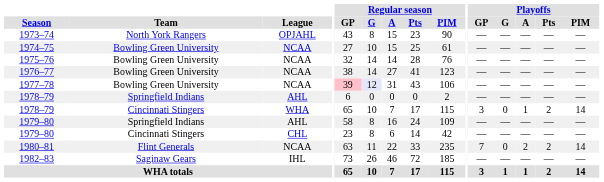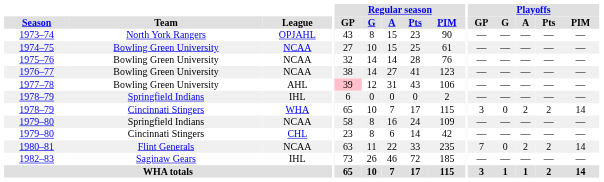 <table border="0" cellpadding="1" cellspacing="0" style="text-align:center; width:60em">
 <tr bgcolor="#e0e0e0">
 <th colspan="3" bgcolor="#ffffff"></th>
 <th rowspan="99" bgcolor="#ffffff"></th>
 <th colspan="5"><a href='#'>Regular season</a></th>
 <th rowspan="99" bgcolor="#ffffff"></th>
 <th colspan="5"><a href='#'>Playoffs</a></th>
 </tr>
 <tr bgcolor="#e0e0e0">
 <th><a href='#'>Season</a></th>
 <th>Team</th>
 <th>League</th>
 <th>GP</th>
 <th><a href='#'>G</a></th>
 <th><a href='#'>A</a></th>
 <th><a href='#'>Pts</a></th>
 <th><a href='#'>PIM</a></th>
 <th>GP</th>
 <th>G</th>
 <th>A</th>
 <th>Pts</th>
 <th>PIM</th>
 </tr>
 <tr>
 <td><a href='#'>1973–74</a></td>
 <td><a href='#'>North York Rangers</a></td>
 <td><a href='#'>OPJAHL</a></td>
 <td>43</td>
 <td>8</td>
 <td>15</td>
 <td>23</td>
 <td>90</td>
 <td>—</td>
 <td>—</td>
 <td>—</td>
 <td>—</td>
 <td>—</td>
 </tr>
 <tr bgcolor="#f0f0f0">
 <td><a href='#'>1974–75</a></td>
 <td><a href='#'>Bowling Green University</a></td>
 <td><a href='#'>NCAA</a></td>
 <td>27</td>
 <td>10</td>
 <td>15</td>
 <td>25</td>
 <td>61</td>
 <td>—</td>
 <td>—</td>
 <td>—</td>
 <td>—</td>
 <td>—</td>
 </tr>
 <tr>
 <td><a href='#'>1975–76</a></td>
 <td>Bowling Green University</td>
 <td>NCAA</td>
 <td>32</td>
 <td>14</td>
 <td>14</td>
 <td>28</td>
 <td>76</td>
 <td>—</td>
 <td>—</td>
 <td>—</td>
 <td>—</td>
 <td>—</td>
 </tr>
 <tr bgcolor="#f0f0f0">
 <td><a href='#'>1976–77</a></td>
 <td>Bowling Green University</td>
 <td>NCAA</td>
 <td>38</td>
 <td>14</td>
 <td>27</td>
 <td>41</td>
 <td>123</td>
 <td>—</td>
 <td>—</td>
 <td>—</td>
 <td>—</td>
 <td>—</td>
 </tr>
 <tr>
 <td><a href='#'>1977–78</a></td>
 <td>Bowling Green University</td>
-<td>NCAA</td>
+<td>AHL</td>
 <td style="background: pink;">39</td>
-<td style="background: lavender;">12</td>
+<td>12</td>
 <td>31</td>
 <td>43</td>
 <td>106</td>
 <td>—</td>
 <td>—</td>
 <td>—</td>
 <td>—</td>
 <td>—</td>
 </tr>
 <tr bgcolor="#f0f0f0">
 <td><a href='#'>1978–79</a></td>
 <td><a href='#'>Springfield Indians</a></td>
-<td><a href='#'>AHL</a></td>
+<td>IHL</td>
 <td>6</td>
 <td>0</td>
 <td>0</td>
 <td>0</td>
 <td>2</td>
 <td>—</td>
 <td>—</td>
 <td>—</td>
 <td>—</td>
 <td>—</td>
 </tr>
 <tr>
 <td><a href='#'>1978–79</a></td>
 <td><a href='#'>Cincinnati Stingers</a></td>
 <td><a href='#'>WHA</a></td>
 <td>65</td>
 <td>10</td>
 <td>7</td>
 <td>17</td>
 <td>115</td>
 <td>3</td>
 <td>0</td>
-<td>1</td>
+<td>2</td>
 <td>2</td>
 <td>14</td>
 </tr>
 <tr bgcolor="#f0f0f0">
 <td><a href='#'>1979–80</a></td>
 <td>Springfield Indians</td>
-<td>AHL</td>
+<td>NCAA</td>
 <td>58</td>
 <td>8</td>
 <td>16</td>
 <td>24</td>
 <td>109</td>
 <td>—</td>
 <td>—</td>
 <td>—</td>
 <td>—</td>
 <td>—</td>
 </tr>
 <tr>
 <td><a href='#'>1979–80</a></td>
 <td>Cincinnati Stingers</td>
 <td><a href='#'>CHL</a></td>
 <td>23</td>
 <td>8</td>
 <td>6</td>
 <td>14</td>
 <td>42</td>
 <td>—</td>
 <td>—</td>
 <td>—</td>
 <td>—</td>
 <td>—</td>
 </tr>
 <tr bgcolor="#f0f0f0">
 <td><a href='#'>1980–81</a></td>
 <td><a href='#'>Flint Generals</a></td>
 <td>NCAA</td>
 <td>63</td>
 <td>11</td>
 <td>22</td>
 <td>33</td>
 <td>235</td>
 <td>7</td>
 <td>0</td>
 <td>2</td>
 <td>2</td>
 <td>14</td>
 </tr>
 <tr>
 <td><a href='#'>1982–83</a></td>
 <td><a href='#'>Saginaw Gears</a></td>
 <td>IHL</td>
 <td>73</td>
 <td>26</td>
 <td>46</td>
 <td>72</td>
 <td>185</td>
 <td>—</td>
 <td>—</td>
 <td>—</td>
 <td>—</td>
 <td>—</td>
 </tr>
 <tr>
 </tr>
 <tr ALIGN="center" bgcolor="#e0e0e0">
 <th colspan="3">WHA totals</th>
 <th ALIGN="center">65</th>
 <th ALIGN="center">10</th>
 <th ALIGN="center">7</th>
 <th ALIGN="center">17</th>
 <th ALIGN="center">115</th>
 <th ALIGN="center">3</th>
 <th ALIGN="center">1</th>
 <th ALIGN="center">1</th>
 <th ALIGN="center">2</th>
 <th ALIGN="center">14</th>
 </tr>
 </table>
